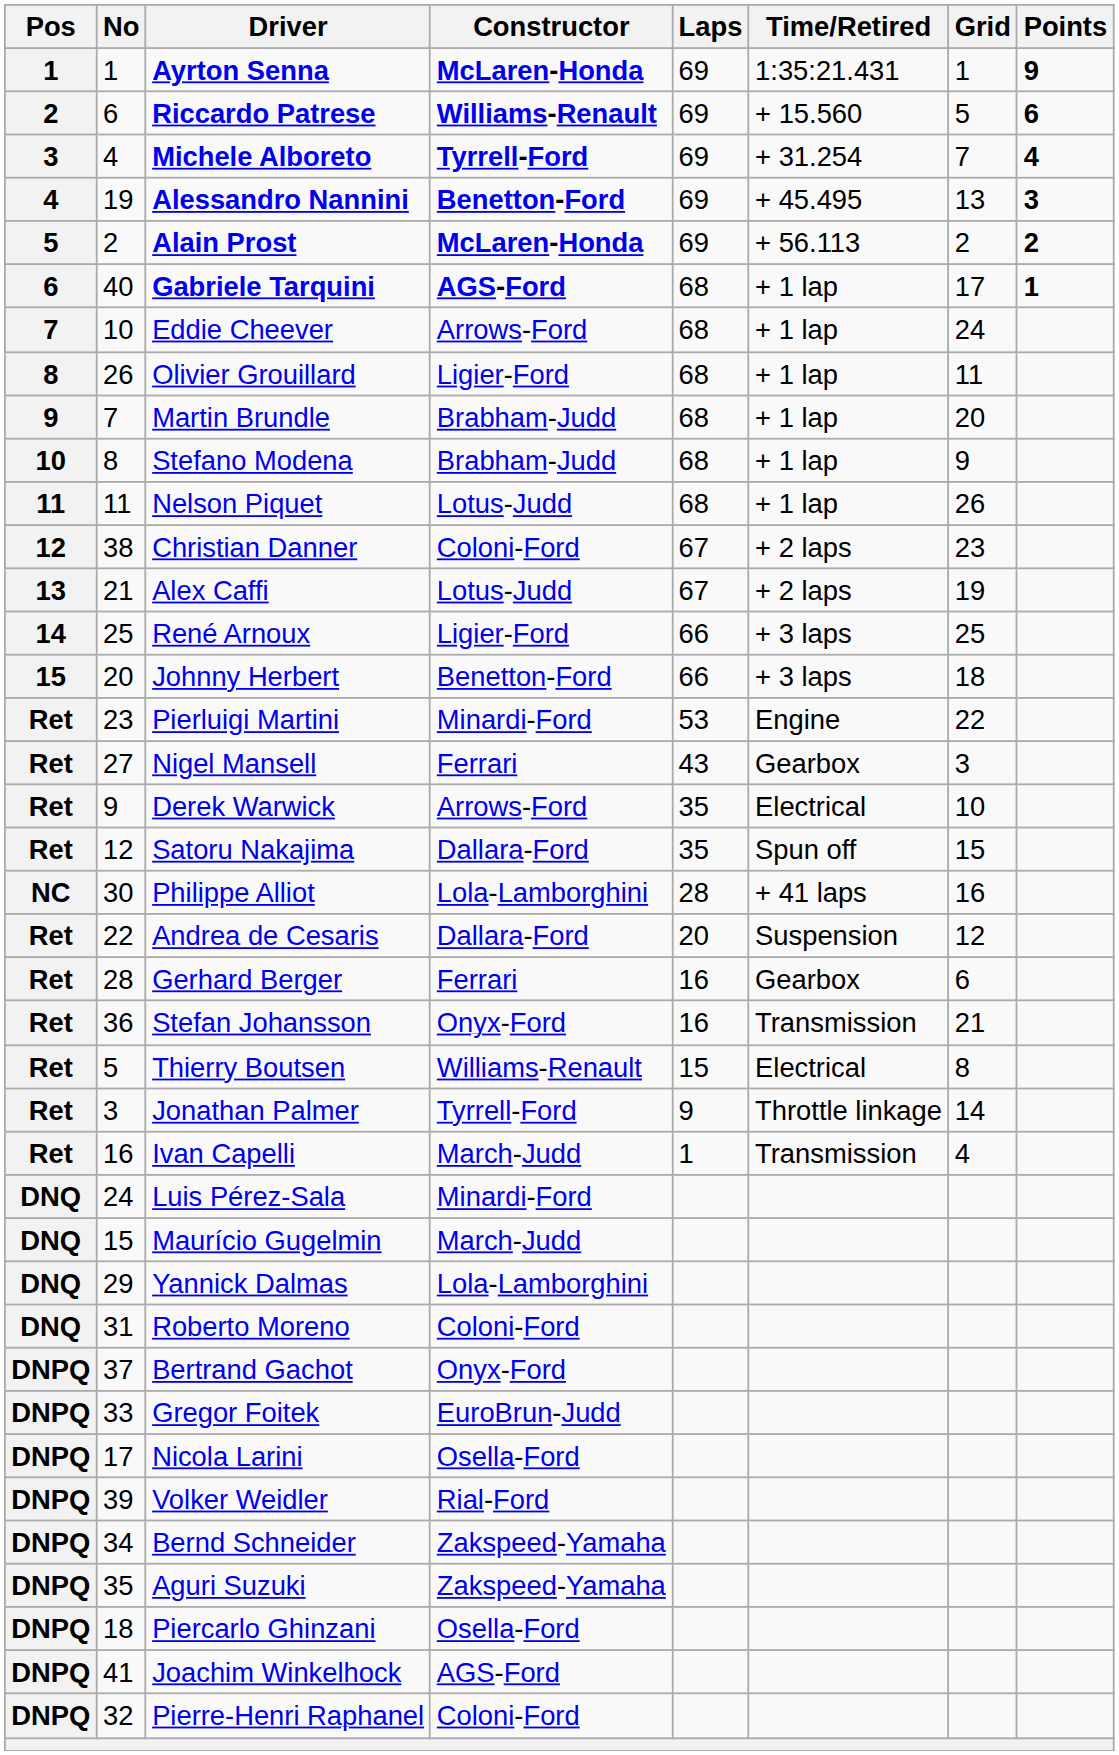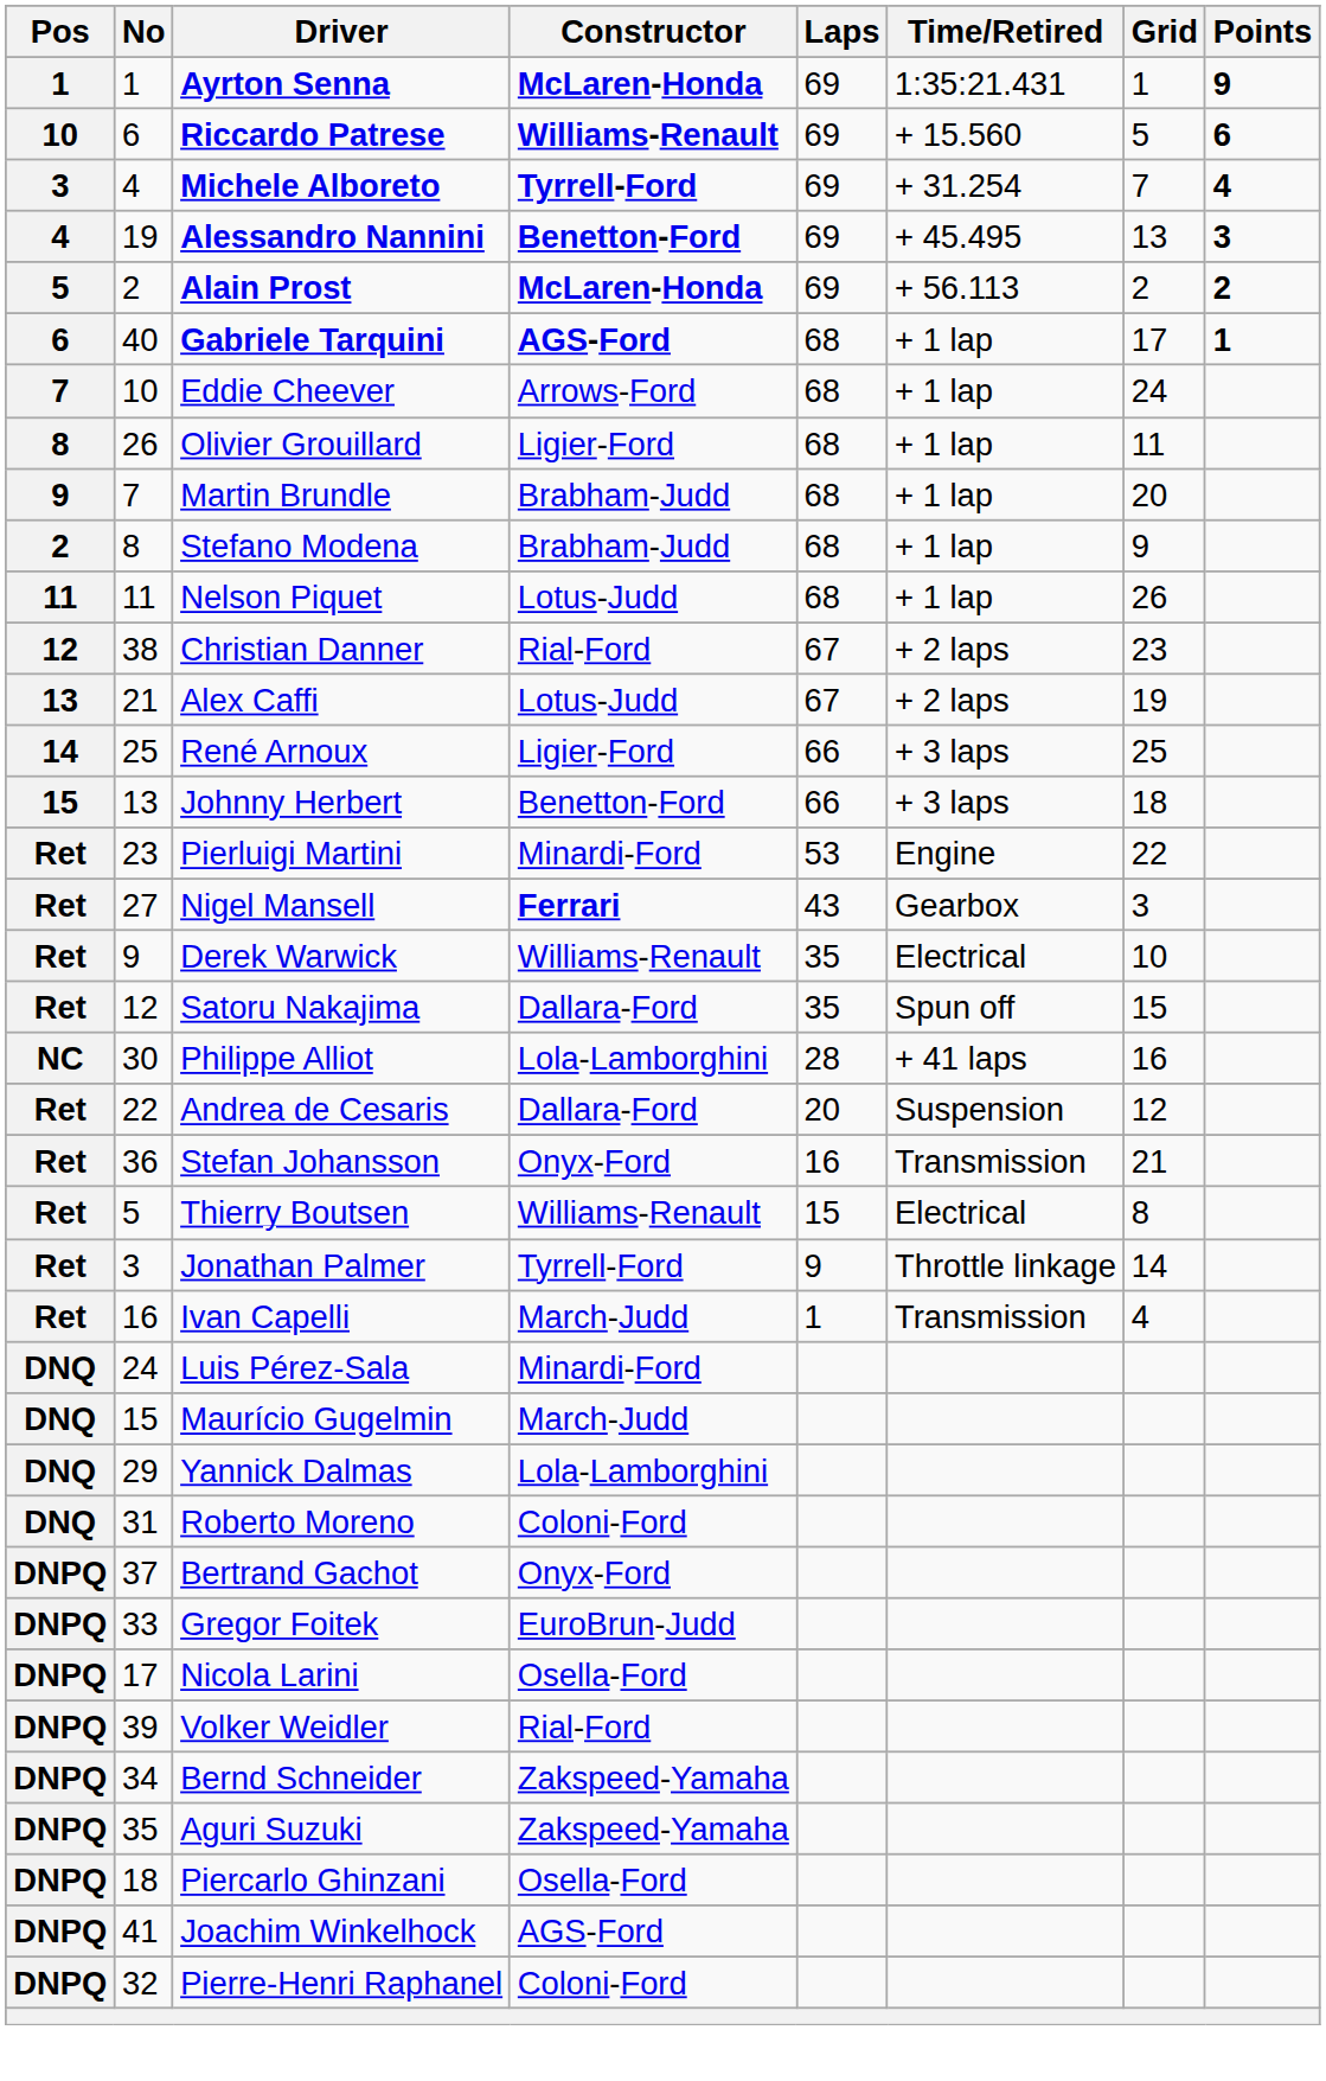 <table class="wikitable sortable" style="font-size: 95%;">
 <tr>
 <th>Pos</th>
 <th>No</th>
 <th>Driver</th>
 <th>Constructor</th>
 <th>Laps</th>
 <th>Time/Retired</th>
 <th>Grid</th>
 <th>Points</th>
 </tr>
 <tr>
 <th>1</th>
 <td>1</td>
 <td> <strong><a href='#'>Ayrton Senna</a></strong></td>
 <td><strong><a href='#'>McLaren</a>-<a href='#'>Honda</a></strong></td>
 <td>69</td>
 <td>1:35:21.431</td>
 <td>1</td>
 <td><strong>9</strong></td>
 </tr>
 <tr>
-<th>2</th>
+<th>10</th>
 <td>6</td>
 <td> <strong><a href='#'>Riccardo Patrese</a></strong></td>
 <td><strong><a href='#'>Williams</a>-<a href='#'>Renault</a></strong></td>
 <td>69</td>
 <td>+ 15.560</td>
 <td>5</td>
 <td><strong>6</strong></td>
 </tr>
 <tr>
 <th>3</th>
 <td>4</td>
 <td> <strong><a href='#'>Michele Alboreto</a></strong></td>
 <td><strong><a href='#'>Tyrrell</a>-<a href='#'>Ford</a></strong></td>
 <td>69</td>
 <td>+ 31.254</td>
 <td>7</td>
 <td><strong>4</strong></td>
 </tr>
 <tr>
 <th>4</th>
 <td>19</td>
 <td> <strong><a href='#'>Alessandro Nannini</a></strong></td>
 <td><strong><a href='#'>Benetton</a>-<a href='#'>Ford</a></strong></td>
 <td>69</td>
 <td>+ 45.495</td>
 <td>13</td>
 <td><strong>3</strong></td>
 </tr>
 <tr>
 <th>5</th>
 <td>2</td>
 <td> <strong><a href='#'>Alain Prost</a></strong></td>
 <td><strong><a href='#'>McLaren</a>-<a href='#'>Honda</a></strong></td>
 <td>69</td>
 <td>+ 56.113</td>
 <td>2</td>
 <td><strong>2</strong></td>
 </tr>
 <tr>
 <th>6</th>
 <td>40</td>
 <td> <strong><a href='#'>Gabriele Tarquini</a></strong></td>
 <td><strong><a href='#'>AGS</a>-<a href='#'>Ford</a></strong></td>
 <td>68</td>
 <td>+ 1 lap</td>
 <td>17</td>
 <td><strong>1</strong></td>
 </tr>
 <tr>
 <th>7</th>
 <td>10</td>
 <td> <a href='#'>Eddie Cheever</a></td>
 <td><a href='#'>Arrows</a>-<a href='#'>Ford</a></td>
 <td>68</td>
 <td>+ 1 lap</td>
 <td>24</td>
 <td></td>
 </tr>
 <tr>
 <th>8</th>
 <td>26</td>
 <td> <a href='#'>Olivier Grouillard</a></td>
 <td><a href='#'>Ligier</a>-<a href='#'>Ford</a></td>
 <td>68</td>
 <td>+ 1 lap</td>
 <td>11</td>
 <td></td>
 </tr>
 <tr>
 <th>9</th>
 <td>7</td>
 <td> <a href='#'>Martin Brundle</a></td>
 <td><a href='#'>Brabham</a>-<a href='#'>Judd</a></td>
 <td>68</td>
 <td>+ 1 lap</td>
 <td>20</td>
 <td></td>
 </tr>
 <tr>
-<th>10</th>
+<th>2</th>
 <td>8</td>
 <td> <a href='#'>Stefano Modena</a></td>
 <td><a href='#'>Brabham</a>-<a href='#'>Judd</a></td>
 <td>68</td>
 <td>+ 1 lap</td>
 <td>9</td>
 <td></td>
 </tr>
 <tr>
 <th>11</th>
 <td>11</td>
 <td> <a href='#'>Nelson Piquet</a></td>
 <td><a href='#'>Lotus</a>-<a href='#'>Judd</a></td>
 <td>68</td>
 <td>+ 1 lap</td>
 <td>26</td>
 <td></td>
 </tr>
 <tr>
 <th>12</th>
 <td>38</td>
 <td> <a href='#'>Christian Danner</a></td>
-<td><a href='#'>Coloni</a>-<a href='#'>Ford</a></td>
+<td><a href='#'>Rial</a>-<a href='#'>Ford</a></td>
 <td>67</td>
 <td>+ 2 laps</td>
 <td>23</td>
 <td></td>
 </tr>
 <tr>
 <th>13</th>
 <td>21</td>
 <td> <a href='#'>Alex Caffi</a></td>
 <td><a href='#'>Lotus</a>-<a href='#'>Judd</a></td>
 <td>67</td>
 <td>+ 2 laps</td>
 <td>19</td>
 <td></td>
 </tr>
 <tr>
 <th>14</th>
 <td>25</td>
 <td> <a href='#'>René Arnoux</a></td>
 <td><a href='#'>Ligier</a>-<a href='#'>Ford</a></td>
 <td>66</td>
 <td>+ 3 laps</td>
 <td>25</td>
 <td></td>
 </tr>
 <tr>
 <th>15</th>
-<td>20</td>
+<td>13</td>
 <td> <a href='#'>Johnny Herbert</a></td>
 <td><a href='#'>Benetton</a>-<a href='#'>Ford</a></td>
 <td>66</td>
 <td>+ 3 laps</td>
 <td>18</td>
 <td></td>
 </tr>
 <tr>
 <th>Ret</th>
 <td>23</td>
 <td> <a href='#'>Pierluigi Martini</a></td>
 <td><a href='#'>Minardi</a>-<a href='#'>Ford</a></td>
 <td>53</td>
 <td>Engine</td>
 <td>22</td>
 <td></td>
 </tr>
 <tr>
 <th>Ret</th>
 <td>27</td>
 <td> <a href='#'>Nigel Mansell</a></td>
-<td><a href='#'>Ferrari</a></td>
+<td><strong><a href='#'>Ferrari</a></strong></td>
 <td>43</td>
 <td>Gearbox</td>
 <td>3</td>
 <td></td>
 </tr>
 <tr>
 <th>Ret</th>
 <td>9</td>
 <td> <a href='#'>Derek Warwick</a></td>
-<td><a href='#'>Arrows</a>-<a href='#'>Ford</a></td>
+<td><a href='#'>Williams</a>-<a href='#'>Renault</a></td>
 <td>35</td>
 <td>Electrical</td>
 <td>10</td>
 <td></td>
 </tr>
 <tr>
 <th>Ret</th>
 <td>12</td>
 <td> <a href='#'>Satoru Nakajima</a></td>
 <td><a href='#'>Dallara</a>-<a href='#'>Ford</a></td>
 <td>35</td>
 <td>Spun off</td>
 <td>15</td>
 <td></td>
 </tr>
 <tr>
 <th>NC</th>
 <td>30</td>
 <td> <a href='#'>Philippe Alliot</a></td>
 <td><a href='#'>Lola</a>-<a href='#'>Lamborghini</a></td>
 <td>28</td>
 <td>+ 41 laps</td>
 <td>16</td>
 <td></td>
 </tr>
 <tr>
 <th>Ret</th>
 <td>22</td>
 <td> <a href='#'>Andrea de Cesaris</a></td>
 <td><a href='#'>Dallara</a>-<a href='#'>Ford</a></td>
 <td>20</td>
 <td>Suspension</td>
 <td>12</td>
-<td></td>
-</tr>
-<tr>
-<th>Ret</th>
-<td>28</td>
-<td> <a href='#'>Gerhard Berger</a></td>
-<td><a href='#'>Ferrari</a></td>
-<td>16</td>
-<td>Gearbox</td>
-<td>6</td>
 <td></td>
 </tr>
 <tr>
 <th>Ret</th>
 <td>36</td>
 <td> <a href='#'>Stefan Johansson</a></td>
 <td><a href='#'>Onyx</a>-<a href='#'>Ford</a></td>
 <td>16</td>
 <td>Transmission</td>
 <td>21</td>
 <td></td>
 </tr>
 <tr>
 <th>Ret</th>
 <td>5</td>
 <td> <a href='#'>Thierry Boutsen</a></td>
 <td><a href='#'>Williams</a>-<a href='#'>Renault</a></td>
 <td>15</td>
 <td>Electrical</td>
 <td>8</td>
 <td></td>
 </tr>
 <tr>
 <th>Ret</th>
 <td>3</td>
 <td> <a href='#'>Jonathan Palmer</a></td>
 <td><a href='#'>Tyrrell</a>-<a href='#'>Ford</a></td>
 <td>9</td>
 <td>Throttle linkage</td>
 <td>14</td>
 <td></td>
 </tr>
 <tr>
 <th>Ret</th>
 <td>16</td>
 <td> <a href='#'>Ivan Capelli</a></td>
 <td><a href='#'>March</a>-<a href='#'>Judd</a></td>
 <td>1</td>
 <td>Transmission</td>
 <td>4</td>
 <td></td>
 </tr>
 <tr>
 <th>DNQ</th>
 <td>24</td>
 <td> <a href='#'>Luis Pérez-Sala</a></td>
 <td><a href='#'>Minardi</a>-<a href='#'>Ford</a></td>
 <td></td>
 <td></td>
 <td></td>
 <td></td>
 </tr>
 <tr>
 <th>DNQ</th>
 <td>15</td>
 <td> <a href='#'>Maurício Gugelmin</a></td>
 <td><a href='#'>March</a>-<a href='#'>Judd</a></td>
 <td></td>
 <td></td>
 <td></td>
 <td></td>
 </tr>
 <tr>
 <th>DNQ</th>
 <td>29</td>
 <td> <a href='#'>Yannick Dalmas</a></td>
 <td><a href='#'>Lola</a>-<a href='#'>Lamborghini</a></td>
 <td></td>
 <td></td>
 <td></td>
 <td></td>
 </tr>
 <tr>
 <th>DNQ</th>
 <td>31</td>
 <td> <a href='#'>Roberto Moreno</a></td>
 <td><a href='#'>Coloni</a>-<a href='#'>Ford</a></td>
 <td></td>
 <td></td>
 <td></td>
 <td></td>
 </tr>
 <tr>
 <th>DNPQ</th>
 <td>37</td>
 <td> <a href='#'>Bertrand Gachot</a></td>
 <td><a href='#'>Onyx</a>-<a href='#'>Ford</a></td>
 <td></td>
 <td></td>
 <td></td>
 <td></td>
 </tr>
 <tr>
 <th>DNPQ</th>
 <td>33</td>
 <td> <a href='#'>Gregor Foitek</a></td>
 <td><a href='#'>EuroBrun</a>-<a href='#'>Judd</a></td>
 <td></td>
 <td></td>
 <td></td>
 <td></td>
 </tr>
 <tr>
 <th>DNPQ</th>
 <td>17</td>
 <td> <a href='#'>Nicola Larini</a></td>
 <td><a href='#'>Osella</a>-<a href='#'>Ford</a></td>
 <td></td>
 <td></td>
 <td></td>
 <td></td>
 </tr>
 <tr>
 <th>DNPQ</th>
 <td>39</td>
 <td> <a href='#'>Volker Weidler</a></td>
 <td><a href='#'>Rial</a>-<a href='#'>Ford</a></td>
 <td></td>
 <td></td>
 <td></td>
 <td></td>
 </tr>
 <tr>
 <th>DNPQ</th>
 <td>34</td>
 <td> <a href='#'>Bernd Schneider</a></td>
 <td><a href='#'>Zakspeed</a>-<a href='#'>Yamaha</a></td>
 <td></td>
 <td></td>
 <td></td>
 <td></td>
 </tr>
 <tr>
 <th>DNPQ</th>
 <td>35</td>
 <td> <a href='#'>Aguri Suzuki</a></td>
 <td><a href='#'>Zakspeed</a>-<a href='#'>Yamaha</a></td>
 <td></td>
 <td></td>
 <td></td>
 <td></td>
 </tr>
 <tr>
 <th>DNPQ</th>
 <td>18</td>
 <td> <a href='#'>Piercarlo Ghinzani</a></td>
 <td><a href='#'>Osella</a>-<a href='#'>Ford</a></td>
 <td></td>
 <td></td>
 <td></td>
 <td></td>
 </tr>
 <tr>
 <th>DNPQ</th>
 <td>41</td>
 <td> <a href='#'>Joachim Winkelhock</a></td>
 <td><a href='#'>AGS</a>-<a href='#'>Ford</a></td>
 <td></td>
 <td></td>
 <td></td>
 <td></td>
 </tr>
 <tr>
 <th>DNPQ</th>
 <td>32</td>
 <td> <a href='#'>Pierre-Henri Raphanel</a></td>
 <td><a href='#'>Coloni</a>-<a href='#'>Ford</a></td>
 <td></td>
 <td></td>
 <td></td>
 <td></td>
 </tr>
 <tr>
 <th colspan="8"></th>
 </tr>
 </table>
